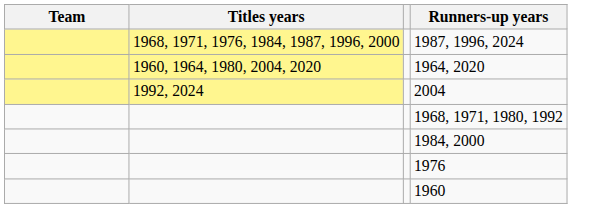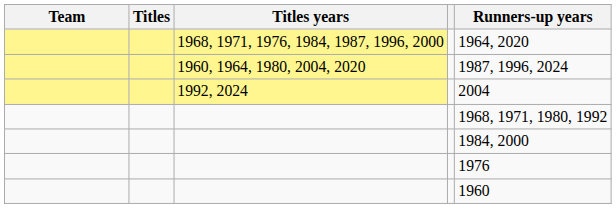 <table class= "wikitable sortable">
 <tr>
 <th width=120px>Team</th>
+<th>Titles</th>
 <th>Titles years</th>
 <th></th>
 <th>Runners-up years</th>
 </tr>
 <tr>
 <td bgcolor=#FFF68F></td>
+<td bgcolor=#FFF68F></td>
 <td bgcolor=#FFF68F>1968, 1971, 1976, 1984, 1987, 1996, 2000</td>
+<td></td>
+<td>1964, 2020</td>
+</tr>
+<tr>
+<td bgcolor=#FFF68F></td>
+<td bgcolor=#FFF68F></td>
+<td bgcolor=#FFF68F>1960, 1964, 1980, 2004, 2020</td>
 <td></td>
 <td>1987, 1996, 2024</td>
 </tr>
 <tr>
 <td bgcolor=#FFF68F></td>
-<td bgcolor=#FFF68F>1960, 1964, 1980, 2004, 2020</td>
-<td></td>
-<td>1964, 2020</td>
-</tr>
-<tr>
 <td bgcolor=#FFF68F></td>
 <td bgcolor=#FFF68F>1992, 2024</td>
 <td></td>
 <td>2004</td>
 </tr>
 <tr>
 <td></td>
 <td></td>
 <td></td>
+<td></td>
 <td>1968, 1971, 1980, 1992</td>
 </tr>
 <tr>
+<td></td>
 <td></td>
 <td></td>
 <td></td>
 <td>1984, 2000</td>
 </tr>
 <tr>
 <td></td>
 <td></td>
 <td></td>
+<td></td>
 <td>1976</td>
 </tr>
 <tr>
 <td></td>
 <td></td>
 <td></td>
+<td></td>
 <td>1960</td>
 </tr>
 </table>
